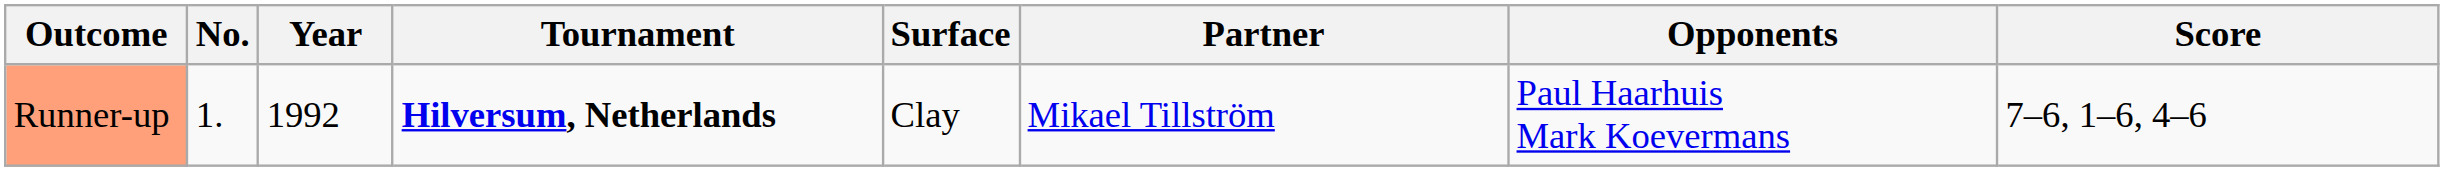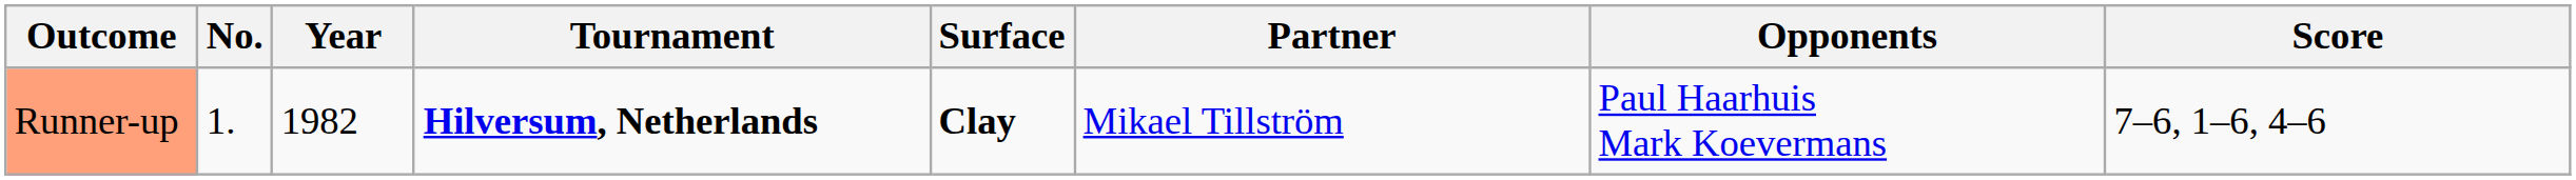 <table class="sortable wikitable" style=font-size:97%>
 <tr>
 <th width=70>Outcome</th>
 <th width=20>No.</th>
 <th width=50>Year</th>
 <th width=200>Tournament</th>
 <th width=50>Surface</th>
 <th width=200>Partner</th>
 <th width=200>Opponents</th>
 <th width=180>Score</th>
 </tr>
 <tr>
 <td bgcolor=#ffa07a>Runner-up</td>
 <td>1.</td>
-<td>1992</td>
+<td>1982</td>
 <td><strong><a href='#'>Hilversum</a>, Netherlands</strong></td>
-<td>Clay</td>
+<td><strong>Clay</strong></td>
 <td> <a href='#'>Mikael Tillström</a></td>
 <td> <a href='#'>Paul Haarhuis</a><br> <a href='#'>Mark Koevermans</a></td>
 <td>7–6, 1–6, 4–6</td>
 </tr>
 </table>
